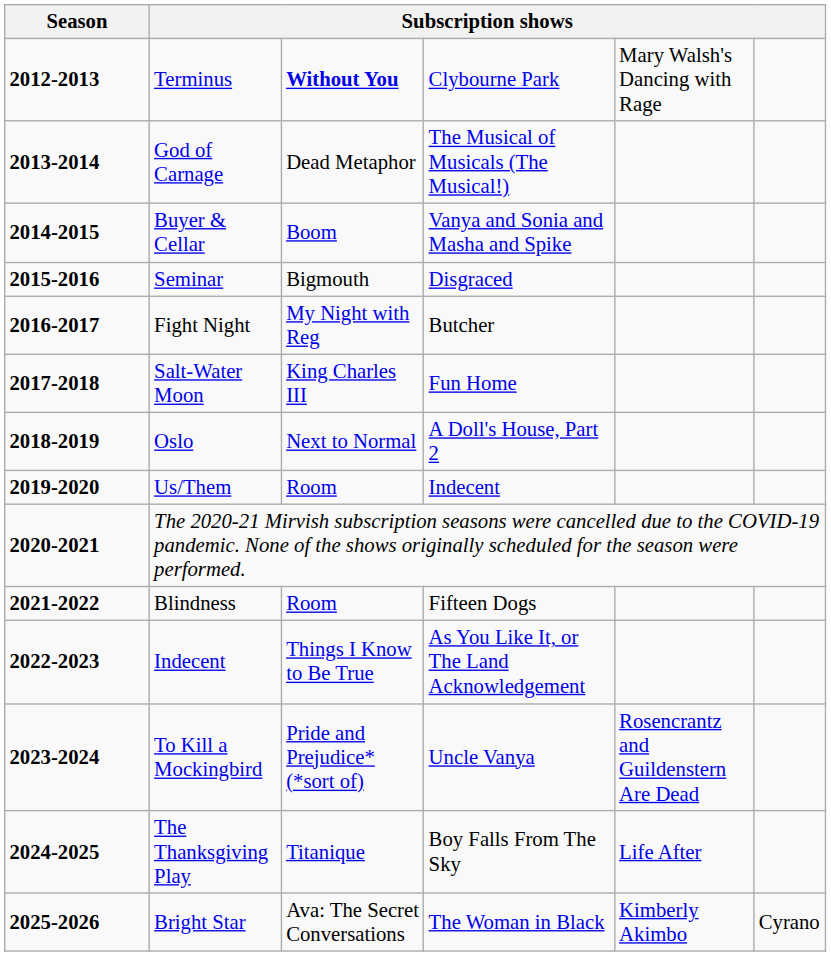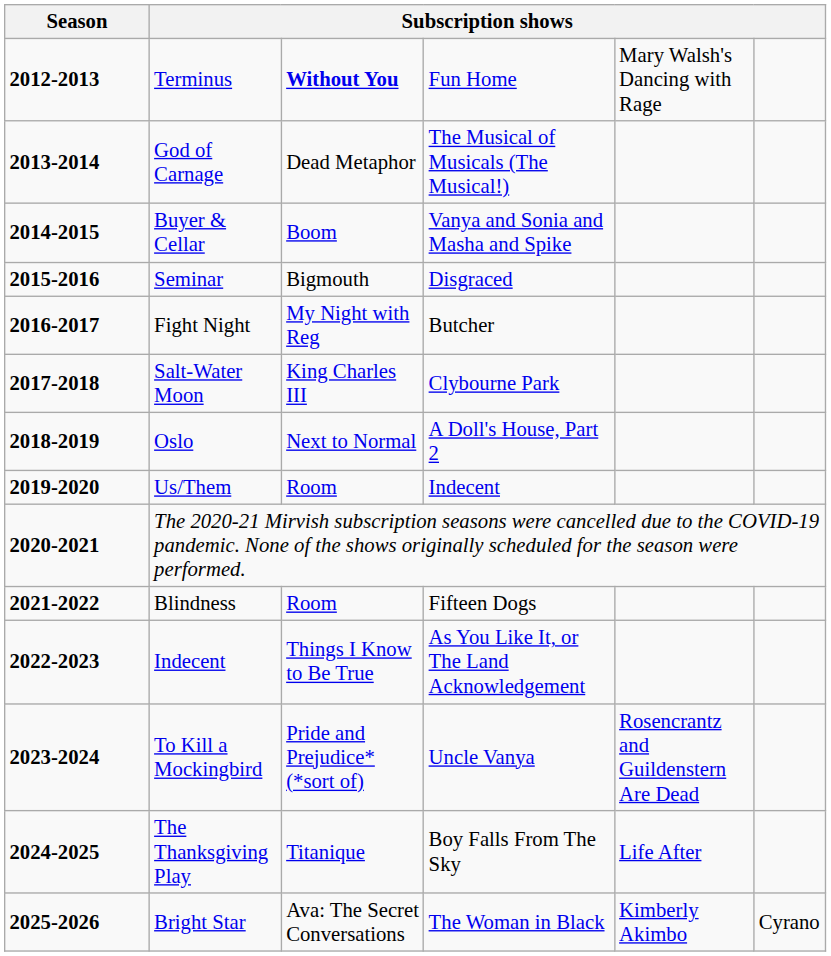 <table class="wikitable" style="font-size:96%;">
 <tr>
 <th bgcolor="#DDDDFF" width="100px">Season</th>
 <th bgcolor="#DDDDFF" width="500px" colspan="5">Subscription shows</th>
 </tr>
 <tr>
 <td><strong>2012-2013</strong></td>
 <td><a href='#'>Terminus</a></td>
 <td><strong><a href='#'>Without You</a></strong></td>
-<td><a href='#'>Clybourne Park</a></td>
+<td><a href='#'>Fun Home</a></td>
 <td>Mary Walsh's Dancing with Rage</td>
 <td></td>
 </tr>
 <tr>
 <td><strong>2013-2014</strong></td>
 <td><a href='#'>God of Carnage</a></td>
 <td>Dead Metaphor</td>
 <td><a href='#'>The Musical of Musicals (The Musical!)</a></td>
 <td></td>
 <td></td>
 </tr>
 <tr>
 <td><strong>2014-2015</strong></td>
 <td><a href='#'>Buyer & Cellar</a></td>
 <td><a href='#'>Boom</a></td>
 <td><a href='#'>Vanya and Sonia and Masha and Spike</a></td>
 <td></td>
 <td></td>
 </tr>
 <tr>
 <td><strong>2015-2016</strong></td>
 <td><a href='#'>Seminar</a></td>
 <td>Bigmouth</td>
 <td><a href='#'>Disgraced</a></td>
 <td></td>
 <td></td>
 </tr>
 <tr>
 <td><strong>2016-2017</strong></td>
 <td>Fight Night</td>
 <td><a href='#'>My Night with Reg</a></td>
 <td>Butcher</td>
 <td></td>
 <td></td>
 </tr>
 <tr>
 <td><strong>2017-2018</strong></td>
 <td><a href='#'>Salt-Water Moon</a></td>
 <td><a href='#'>King Charles III</a></td>
-<td><a href='#'>Fun Home</a></td>
+<td><a href='#'>Clybourne Park</a></td>
 <td></td>
 <td></td>
 </tr>
 <tr>
 <td><strong>2018-2019</strong></td>
 <td><a href='#'>Oslo</a></td>
 <td><a href='#'>Next to Normal</a></td>
 <td><a href='#'>A Doll's House, Part 2</a></td>
 <td></td>
 <td></td>
 </tr>
 <tr>
 <td><strong>2019-2020</strong></td>
 <td><a href='#'>Us/Them</a></td>
 <td><a href='#'>Room</a></td>
 <td><a href='#'>Indecent</a></td>
 <td></td>
 <td></td>
 </tr>
 <tr>
 <td><strong>2020-2021</strong></td>
 <td colspan="6"><em>The 2020-21 Mirvish subscription seasons were cancelled due to the COVID-19 pandemic. None of the shows originally scheduled for the season were performed.</td>
 </tr>
 <tr>
 <td><strong>2021-2022</strong></td>
 <td>Blindness</td>
 <td><a href='#'>Room</a></td>
 <td>Fifteen Dogs</td>
 <td></td>
 <td></td>
 </tr>
 <tr>
 <td><strong>2022-2023</strong></td>
 <td><a href='#'>Indecent</a></td>
 <td><a href='#'>Things I Know to Be True</a></td>
 <td><a href='#'>As You Like It, or The Land Acknowledgement</a></td>
 <td></td>
 <td></td>
 </tr>
 <tr>
 <td><strong>2023-2024</strong></td>
 <td><a href='#'>To Kill a Mockingbird</a></td>
 <td><a href='#'>Pride and Prejudice* (*sort of)</a></td>
 <td><a href='#'>Uncle Vanya</a></td>
 <td><a href='#'>Rosencrantz and Guildenstern Are Dead</a></td>
 <td></td>
 </tr>
 <tr>
 <td><strong>2024-2025</strong></td>
 <td><a href='#'>The Thanksgiving Play</a></td>
 <td><a href='#'>Titanique</a></td>
 <td>Boy Falls From The Sky</td>
 <td><a href='#'> Life After</a></td>
 <td></td>
 </tr>
 <tr>
 <td><strong>2025-2026</strong></td>
 <td><a href='#'> Bright Star</a></td>
 <td>Ava: The Secret Conversations</td>
 <td><a href='#'> The Woman in Black</a></td>
 <td><a href='#'> Kimberly Akimbo</a></td>
 <td>Cyrano</td>
 </tr>
 </table>
